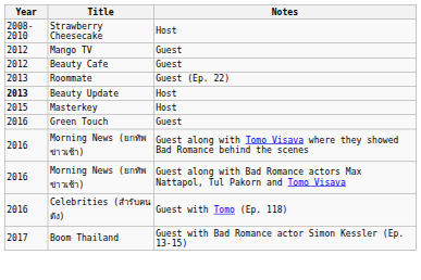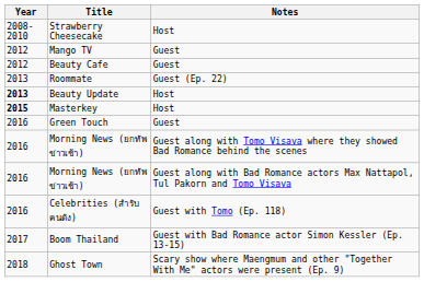 <table class="wikitable">
 <tr>
 <th>Year</th>
 <th>Title</th>
 <th>Notes</th>
 </tr>
 <tr>
 <td>2008-2010</td>
 <td>Strawberry Cheesecake</td>
 <td>Host</td>
 </tr>
 <tr>
 <td>2012</td>
 <td>Mango TV</td>
 <td>Guest</td>
 </tr>
 <tr>
 <td>2012</td>
 <td>Beauty Cafe</td>
 <td>Guest</td>
 </tr>
 <tr>
 <td>2013</td>
 <td>Roommate</td>
 <td>Guest (Ep. 22)</td>
 </tr>
 <tr>
 <td><strong>2013</strong></td>
 <td>Beauty Update</td>
 <td>Host</td>
 </tr>
 <tr>
-<td>2015</td>
+<td><strong>2015</strong></td>
 <td>Masterkey</td>
 <td>Host</td>
 </tr>
 <tr>
 <td>2016</td>
 <td>Green Touch</td>
 <td>Guest</td>
 </tr>
 <tr>
 <td>2016</td>
 <td>Morning News (ยกทัพข่าวเช้า)</td>
 <td>Guest along with <a href='#'>Tomo Visava</a> where they showed Bad Romance behind the scenes</td>
 </tr>
 <tr>
 <td>2016</td>
 <td>Morning News (ยกทัพข่าวเช้า)</td>
 <td>Guest along with Bad Romance actors Max Nattapol, Tul Pakorn and <a href='#'>Tomo Visava</a></td>
 </tr>
 <tr>
 <td>2016</td>
 <td>Celebrities (สำรับคนดัง)</td>
 <td>Guest with <a href='#'>Tomo</a> (Ep. 118)</td>
 </tr>
 <tr>
 <td>2017</td>
 <td>Boom Thailand</td>
 <td>Guest with Bad Romance actor Simon Kessler (Ep. 13-15)</td>
 </tr>
+<tr>
+<td>2018</td>
+<td>Ghost Town</td>
+<td>Scary show where Maengmum and other "Together With Me" actors were present (Ep. 9)</td>
+</tr>
 </table>
